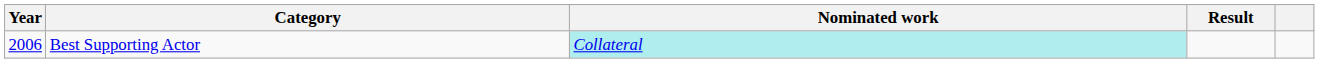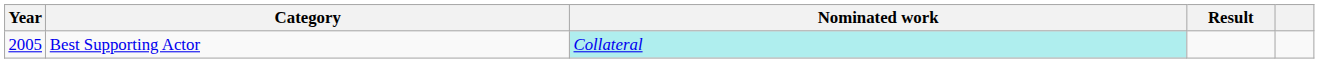 <table class=wikitable>
 <tr>
 <th scope="col" style="width:1em;">Year</th>
 <th scope="col" style="width:33em;">Category</th>
 <th scope="col" style="width:39em;">Nominated work</th>
 <th scope="col" style="width:5em;">Result</th>
 <th scope="col" style="width:2em;"></th>
 </tr>
 <tr>
-<td><a href='#'>2006</a></td>
+<td><a href='#'>2005</a></td>
 <td><a href='#'>Best Supporting Actor</a></td>
 <td style="background: paleturquoise;"><em><a href='#'>Collateral</a></em></td>
 <td></td>
 <td></td>
 </tr>
 </table>
